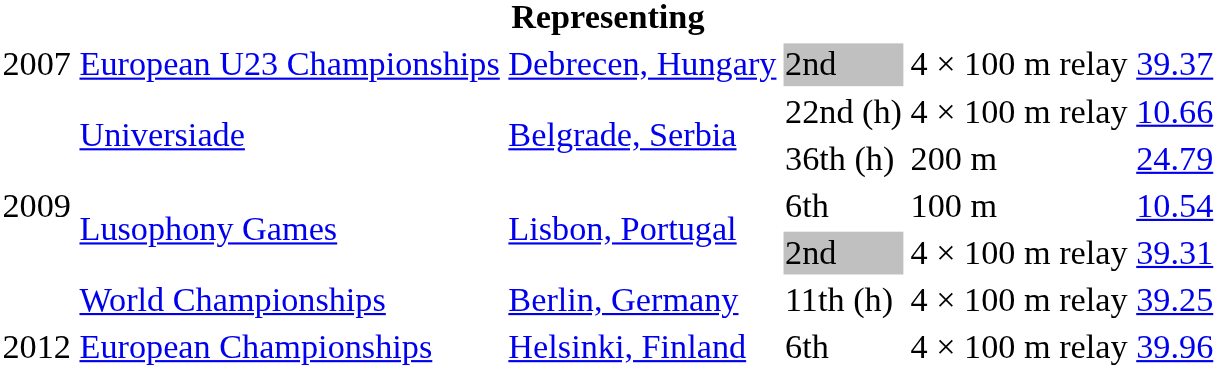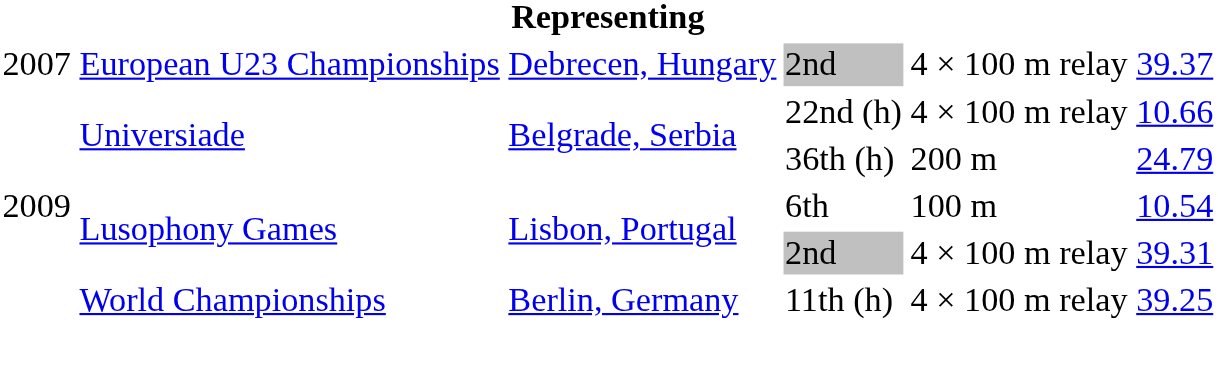 <table>
 <tr>
 <th colspan="6">Representing </th>
 </tr>
 <tr>
 <td>2007</td>
 <td><a href='#'>European U23 Championships</a></td>
 <td><a href='#'>Debrecen, Hungary</a></td>
 <td bgcolor=silver>2nd</td>
 <td>4 × 100 m relay</td>
 <td><a href='#'>39.37</a></td>
 </tr>
 <tr>
 <td rowspan=5>2009</td>
 <td rowspan=2><a href='#'>Universiade</a></td>
 <td rowspan=2><a href='#'>Belgrade, Serbia</a></td>
 <td>22nd (h)</td>
 <td>4 × 100 m relay</td>
 <td><a href='#'>10.66</a></td>
 </tr>
 <tr>
 <td>36th (h)</td>
 <td>200 m</td>
 <td><a href='#'>24.79</a></td>
 </tr>
 <tr>
 <td rowspan=2><a href='#'>Lusophony Games</a></td>
 <td rowspan=2><a href='#'>Lisbon, Portugal</a></td>
 <td>6th</td>
 <td>100 m</td>
 <td><a href='#'>10.54</a></td>
 </tr>
 <tr>
 <td bgcolor=silver>2nd</td>
 <td>4 × 100 m relay</td>
 <td><a href='#'>39.31</a></td>
 </tr>
 <tr>
 <td><a href='#'>World Championships</a></td>
 <td><a href='#'>Berlin, Germany</a></td>
 <td>11th (h)</td>
 <td>4 × 100 m relay</td>
 <td><a href='#'>39.25</a></td>
 </tr>
-<tr>
-<td>2012</td>
-<td><a href='#'>European Championships</a></td>
-<td><a href='#'>Helsinki, Finland</a></td>
-<td>6th</td>
-<td>4 × 100 m relay</td>
-<td><a href='#'>39.96</a></td>
-</tr>
 </table>
